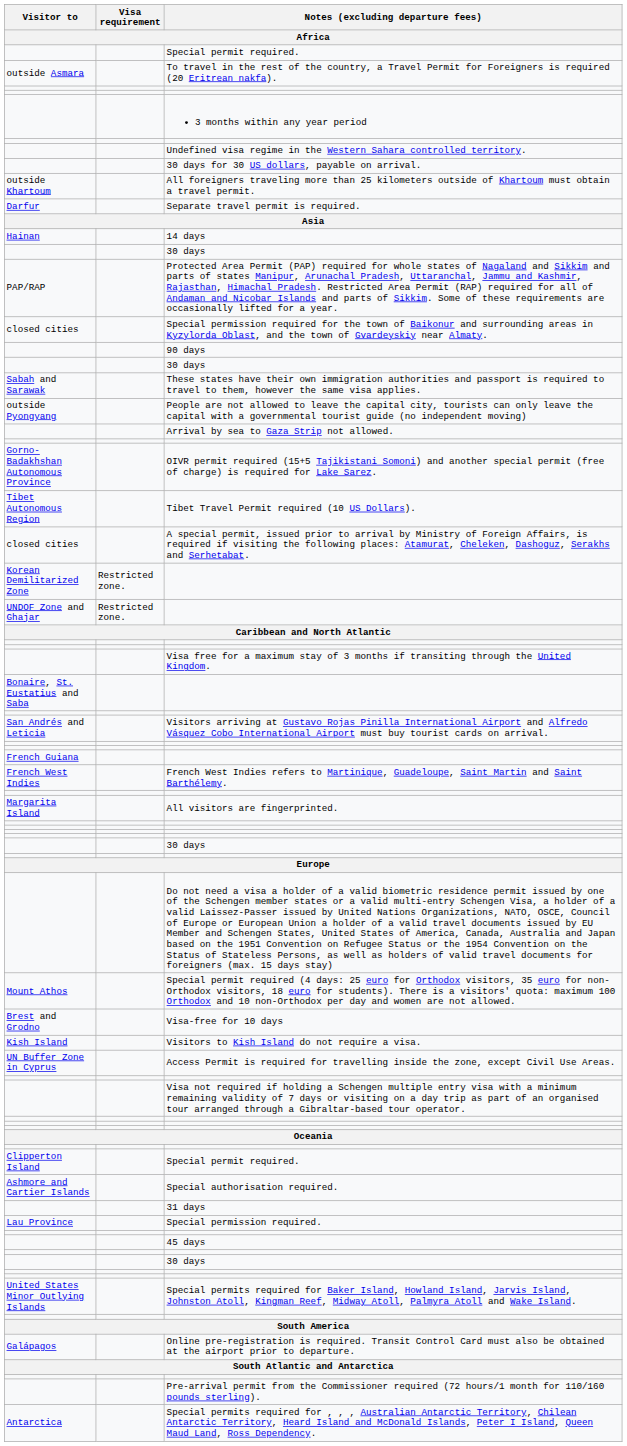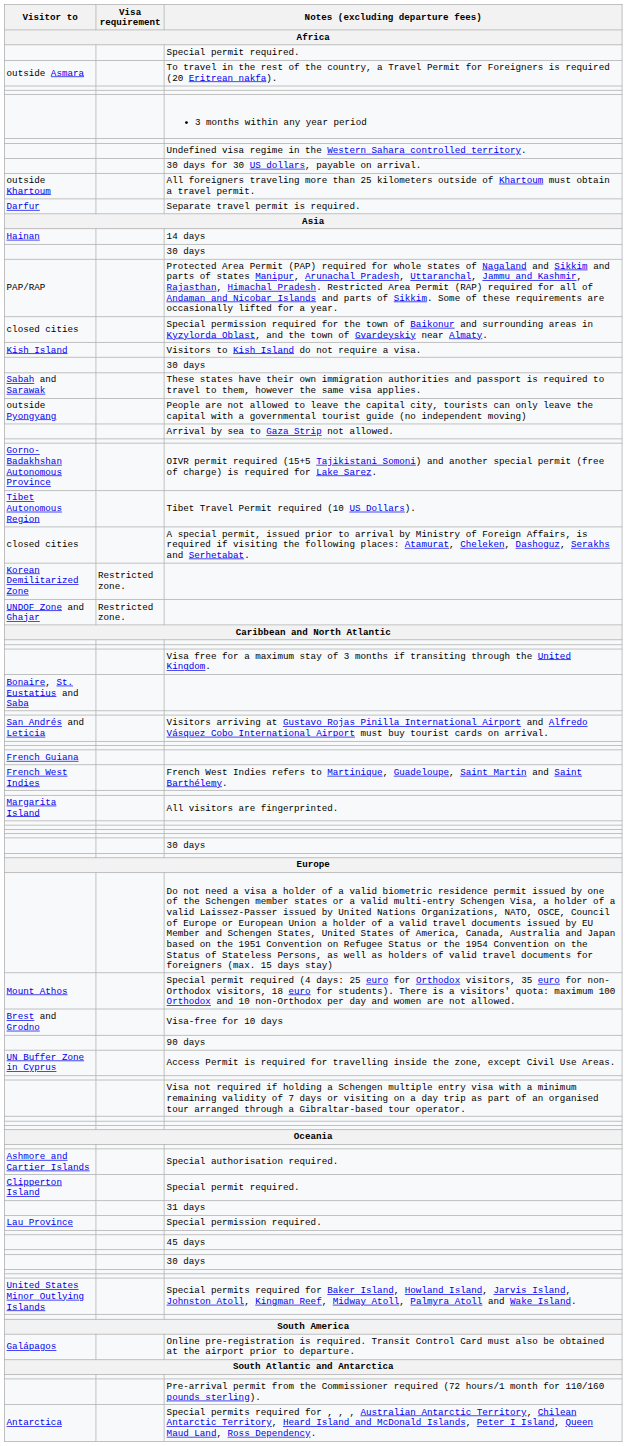 <table class="wikitable sortable sticky-header mw-datatable" style="text-align: left; table-layout: fixed;background:#f8f9faff; ">
 <tr>
 <th>Visitor to</th>
 <th>Visa requirement</th>
 <th>Notes (excluding departure fees)</th>
 </tr>
 <tr>
 <th colspan="3">Africa</th>
 </tr>
 <tr>
 <td></td>
 <td></td>
 <td>Special permit required.</td>
 </tr>
 <tr>
 <td> outside <a href='#'>Asmara</a></td>
 <td></td>
 <td>To travel in the rest of the country, a Travel Permit for Foreigners is required (20 <a href='#'>Eritrean nakfa</a>).</td>
 </tr>
 <tr>
 <td></td>
 <td></td>
 <td></td>
 </tr>
 <tr>
 <td></td>
 <td></td>
 <td></td>
 </tr>
 <tr>
 <td></td>
 <td></td>
 <td><br><ul><li>3 months within any year period</li></ul></td>
 </tr>
 <tr>
 <td></td>
 <td></td>
 <td></td>
 </tr>
 <tr>
 <td></td>
 <td></td>
 <td>Undefined visa regime in the <a href='#'>Western Sahara controlled territory</a>.</td>
 </tr>
 <tr>
 <td></td>
 <td></td>
 <td>30 days for 30 <a href='#'>US dollars</a>, payable on arrival.</td>
 </tr>
 <tr>
 <td> outside <a href='#'>Khartoum</a></td>
 <td></td>
 <td>All foreigners traveling more than 25 kilometers outside of <a href='#'>Khartoum</a> must obtain a travel permit.</td>
 </tr>
 <tr>
 <td> <a href='#'>Darfur</a></td>
 <td></td>
 <td>Separate travel permit is required.</td>
 </tr>
 <tr>
 <th colspan="3">Asia</th>
 </tr>
 <tr>
 <td> <a href='#'>Hainan</a></td>
 <td></td>
 <td>14 days</td>
 </tr>
 <tr>
 <td></td>
 <td></td>
 <td>30 days</td>
 </tr>
 <tr>
 <td> PAP/RAP</td>
 <td></td>
 <td>Protected Area Permit (PAP) required for whole states of <a href='#'>Nagaland</a> and <a href='#'>Sikkim</a> and parts of states <a href='#'>Manipur</a>, <a href='#'>Arunachal Pradesh</a>, <a href='#'>Uttaranchal</a>, <a href='#'>Jammu and Kashmir</a>, <a href='#'>Rajasthan</a>, <a href='#'>Himachal Pradesh</a>. Restricted Area Permit (RAP) required for all of <a href='#'>Andaman and Nicobar Islands</a> and parts of <a href='#'>Sikkim</a>. Some of these requirements are occasionally lifted for a year.</td>
 </tr>
 <tr>
 <td> closed cities</td>
 <td></td>
 <td>Special permission required for the town of <a href='#'>Baikonur</a> and surrounding areas in <a href='#'>Kyzylorda Oblast</a>, and the town of <a href='#'>Gvardeyskiy</a> near <a href='#'>Almaty</a>.</td>
 </tr>
 <tr>
+<td> <a href='#'>Kish Island</a></td>
 <td></td>
-<td></td>
-<td>90 days</td>
+<td>Visitors to <a href='#'>Kish Island</a> do not require a visa.</td>
 </tr>
 <tr>
 <td></td>
 <td></td>
 <td>30 days</td>
 </tr>
 <tr>
 <td> <a href='#'>Sabah</a> and <a href='#'>Sarawak</a></td>
 <td></td>
 <td>These states have their own immigration authorities and passport is required to travel to them, however the same visa applies.</td>
 </tr>
 <tr>
 <td> outside <a href='#'>Pyongyang</a></td>
 <td></td>
 <td>People are not allowed to leave the capital city, tourists can only leave the capital with a governmental tourist guide (no independent moving)</td>
 </tr>
 <tr>
 <td></td>
 <td></td>
 <td>Arrival by sea to <a href='#'>Gaza Strip</a> not allowed.</td>
 </tr>
 <tr>
 <td></td>
 <td></td>
 <td></td>
 </tr>
 <tr>
 <td> <a href='#'>Gorno-Badakhshan Autonomous Province</a></td>
 <td></td>
 <td>OIVR permit required (15+5 <a href='#'>Tajikistani Somoni</a>) and another special permit (free of charge) is required for <a href='#'>Lake Sarez</a>.</td>
 </tr>
 <tr>
 <td> <a href='#'>Tibet Autonomous Region</a></td>
 <td></td>
 <td>Tibet Travel Permit required (10 <a href='#'>US Dollars</a>).</td>
 </tr>
 <tr>
 <td> closed cities</td>
 <td></td>
 <td>A special permit, issued prior to arrival by Ministry of Foreign Affairs, is required if visiting the following places: <a href='#'>Atamurat</a>, <a href='#'>Cheleken</a>, <a href='#'>Dashoguz</a>, <a href='#'>Serakhs</a> and <a href='#'>Serhetabat</a>.</td>
 </tr>
 <tr>
 <td> <a href='#'>Korean Demilitarized Zone</a></td>
 <td>Restricted zone.</td>
 <td></td>
 </tr>
 <tr>
 <td> <a href='#'>UNDOF Zone</a> and <a href='#'>Ghajar</a></td>
 <td>Restricted zone.</td>
 <td></td>
 </tr>
 <tr>
 <th colspan="3">Caribbean and North Atlantic</th>
 </tr>
 <tr>
 <td></td>
 <td></td>
 <td></td>
 </tr>
 <tr>
 <td></td>
 <td></td>
 <td></td>
 </tr>
 <tr>
 <td></td>
 <td></td>
 <td>Visa free for a maximum stay of 3 months if transiting through the <a href='#'>United Kingdom</a>.</td>
 </tr>
 <tr>
 <td> <a href='#'>Bonaire</a>, <a href='#'>St. Eustatius</a> and <a href='#'>Saba</a></td>
 <td></td>
 <td></td>
 </tr>
 <tr>
 <td></td>
 <td></td>
 <td></td>
 </tr>
 <tr>
 <td> <a href='#'>San Andrés</a> and <a href='#'>Leticia</a></td>
 <td></td>
 <td>Visitors arriving at <a href='#'>Gustavo Rojas Pinilla International Airport</a> and <a href='#'>Alfredo Vásquez Cobo International Airport</a> must buy tourist cards on arrival.</td>
 </tr>
 <tr>
 <td></td>
 <td></td>
 <td></td>
 </tr>
 <tr>
 <td></td>
 <td></td>
 <td></td>
 </tr>
 <tr>
 <td> <a href='#'>French Guiana</a></td>
 <td></td>
 <td></td>
 </tr>
 <tr>
 <td> <a href='#'>French West Indies</a></td>
 <td></td>
 <td>French West Indies refers to <a href='#'>Martinique</a>, <a href='#'>Guadeloupe</a>, <a href='#'>Saint Martin</a> and <a href='#'>Saint Barthélemy</a>.</td>
 </tr>
 <tr>
 <td></td>
 <td></td>
 <td></td>
 </tr>
 <tr>
 <td> <a href='#'>Margarita Island</a></td>
 <td></td>
 <td>All visitors are fingerprinted.</td>
 </tr>
 <tr>
 <td></td>
 <td></td>
 <td></td>
 </tr>
 <tr>
 <td></td>
 <td></td>
 <td></td>
 </tr>
 <tr>
 <td></td>
 <td></td>
 <td></td>
 </tr>
 <tr>
 <td></td>
 <td></td>
 <td></td>
 </tr>
 <tr>
 <td></td>
 <td></td>
 <td>30 days</td>
 </tr>
 <tr>
 <td></td>
 <td></td>
 <td></td>
 </tr>
 <tr>
 <th colspan="3">Europe</th>
 </tr>
 <tr>
 <td></td>
 <td></td>
 <td><br>Do not need a visa a holder of a valid biometric residence permit issued by one of the Schengen member states or a valid multi-entry Schengen Visa, a holder of a valid Laissez-Passer issued by United Nations Organizations, NATO, OSCE, Council of Europe or European Union a holder of a valid travel documents issued by EU Member and Schengen States, United States of America, Canada, Australia and Japan based on the 1951 Convention on Refugee Status or the 1954 Convention on the Status of Stateless Persons, as well as holders of valid travel documents for foreigners (max. 15 days stay)</td>
 </tr>
 <tr>
 <td> <a href='#'>Mount Athos</a></td>
 <td></td>
 <td>Special permit required (4 days: 25 <a href='#'>euro</a> for <a href='#'>Orthodox</a> visitors, 35 <a href='#'>euro</a> for non-Orthodox visitors, 18 <a href='#'>euro</a> for students). There is a visitors' quota: maximum 100 <a href='#'>Orthodox</a> and 10 non-Orthodox per day and women are not allowed.</td>
 </tr>
 <tr>
 <td> <a href='#'>Brest</a> and <a href='#'>Grodno</a></td>
 <td></td>
 <td>Visa-free for 10 days</td>
 </tr>
 <tr>
-<td> <a href='#'>Kish Island</a></td>
 <td></td>
-<td>Visitors to <a href='#'>Kish Island</a> do not require a visa.</td>
+<td></td>
+<td>90 days</td>
 </tr>
 <tr>
 <td> <a href='#'>UN Buffer Zone in Cyprus</a></td>
 <td></td>
 <td>Access Permit is required for travelling inside the zone, except Civil Use Areas.</td>
 </tr>
 <tr>
 <td></td>
 <td></td>
 <td></td>
 </tr>
 <tr>
 <td></td>
 <td></td>
 <td>Visa not required if holding a Schengen multiple entry visa with a minimum remaining validity of 7 days or visiting on a day trip as part of an organised tour arranged through a Gibraltar-based tour operator.</td>
 </tr>
 <tr>
 <td></td>
 <td></td>
 <td></td>
 </tr>
 <tr>
 <td></td>
 <td></td>
 <td></td>
 </tr>
 <tr>
 <td></td>
 <td></td>
 <td></td>
 </tr>
 <tr>
 <th colspan="3">Oceania</th>
 </tr>
 <tr>
 <td></td>
 <td></td>
 <td></td>
 </tr>
 <tr>
+<td> <a href='#'>Ashmore and Cartier Islands</a></td>
+<td></td>
+<td>Special authorisation required.</td>
+</tr>
+<tr>
 <td> <a href='#'>Clipperton Island</a></td>
 <td></td>
 <td>Special permit required.</td>
-</tr>
-<tr>
-<td> <a href='#'>Ashmore and Cartier Islands</a></td>
-<td></td>
-<td>Special authorisation required.</td>
 </tr>
 <tr>
 <td></td>
 <td></td>
 <td>31 days</td>
 </tr>
 <tr>
 <td> <a href='#'>Lau Province</a></td>
 <td></td>
 <td>Special permission required.</td>
 </tr>
 <tr>
 <td></td>
 <td></td>
 <td></td>
 </tr>
 <tr>
 <td></td>
 <td></td>
 <td>45 days</td>
 </tr>
 <tr>
 <td></td>
 <td></td>
 <td></td>
 </tr>
 <tr>
 <td></td>
 <td></td>
 <td>30 days</td>
 </tr>
 <tr>
 <td></td>
 <td></td>
 <td></td>
 </tr>
 <tr>
 <td></td>
 <td></td>
 <td></td>
 </tr>
 <tr>
 <td> <a href='#'>United States Minor Outlying Islands</a></td>
 <td></td>
 <td>Special permits required for <a href='#'>Baker Island</a>, <a href='#'>Howland Island</a>, <a href='#'>Jarvis Island</a>, <a href='#'>Johnston Atoll</a>, <a href='#'>Kingman Reef</a>, <a href='#'>Midway Atoll</a>, <a href='#'>Palmyra Atoll</a> and <a href='#'>Wake Island</a>.</td>
 </tr>
 <tr>
 <td></td>
 <td></td>
 <td></td>
 </tr>
 <tr>
 <th colspan="3">South America</th>
 </tr>
 <tr>
 <td> <a href='#'>Galápagos</a></td>
 <td></td>
 <td>Online pre-registration is required. Transit Control Card must also be obtained at the airport prior to departure.</td>
 </tr>
 <tr>
 <th colspan="3">South Atlantic and Antarctica</th>
 </tr>
 <tr>
 <td></td>
 <td></td>
 <td></td>
 </tr>
 <tr>
 <td></td>
 <td></td>
 <td>Pre-arrival permit from the Commissioner required (72 hours/1 month for 110/160 <a href='#'>pounds sterling</a>).</td>
 </tr>
 <tr>
 <td><a href='#'>Antarctica</a></td>
 <td></td>
 <td>Special permits required for , , ,  <a href='#'>Australian Antarctic Territory</a>,  <a href='#'>Chilean Antarctic Territory</a>,  <a href='#'>Heard Island and McDonald Islands</a>,  <a href='#'>Peter I Island</a>,  <a href='#'>Queen Maud Land</a>,  <a href='#'>Ross Dependency</a>.</td>
 </tr>
 </table>
